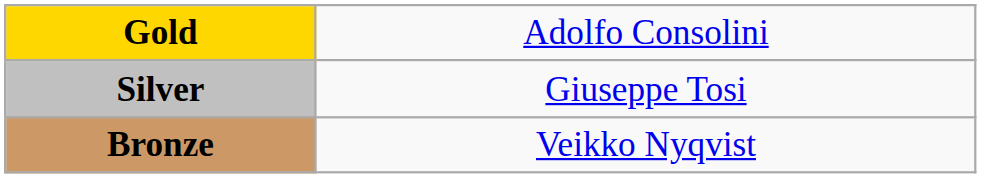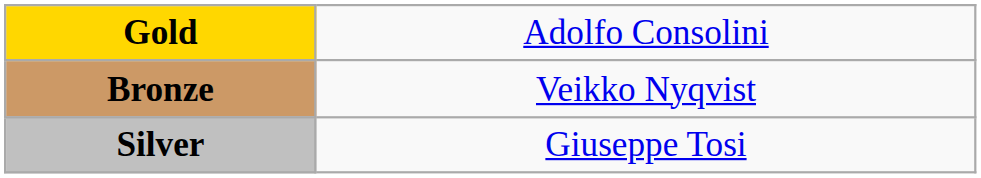 <table class="wikitable" style="text-align:center; " width="35%">
 <tr>
 <td bgcolor="gold"><strong>Gold</strong></td>
 <td><a href='#'>Adolfo Consolini</a><br>  <small><em></em></small></td>
 </tr>
 <tr>
+<td bgcolor="CC9966"><strong>Bronze</strong></td>
+<td><a href='#'>Veikko Nyqvist</a><br>  <small><em></em></small></td>
+</tr>
+<tr>
 <td bgcolor="silver"><strong>Silver</strong></td>
 <td><a href='#'>Giuseppe Tosi</a><br>  <small><em></em></small></td>
 </tr>
-<tr>
-<td bgcolor="CC9966"><strong>Bronze</strong></td>
-<td><a href='#'>Veikko Nyqvist</a><br>  <small><em></em></small></td>
-</tr>
 </table>
